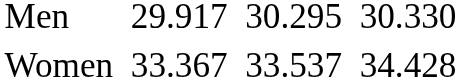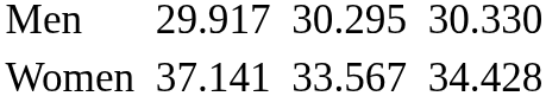 <table>
 <tr>
 <td>Men</td>
 <td></td>
 <td>29.917</td>
 <td></td>
 <td>30.295</td>
 <td></td>
 <td>30.330</td>
 </tr>
 <tr>
 <td>Women</td>
 <td></td>
-<td>33.367</td>
+<td>37.141</td>
 <td></td>
-<td>33.537</td>
+<td>33.567</td>
 <td></td>
 <td>34.428</td>
 </tr>
 </table>
